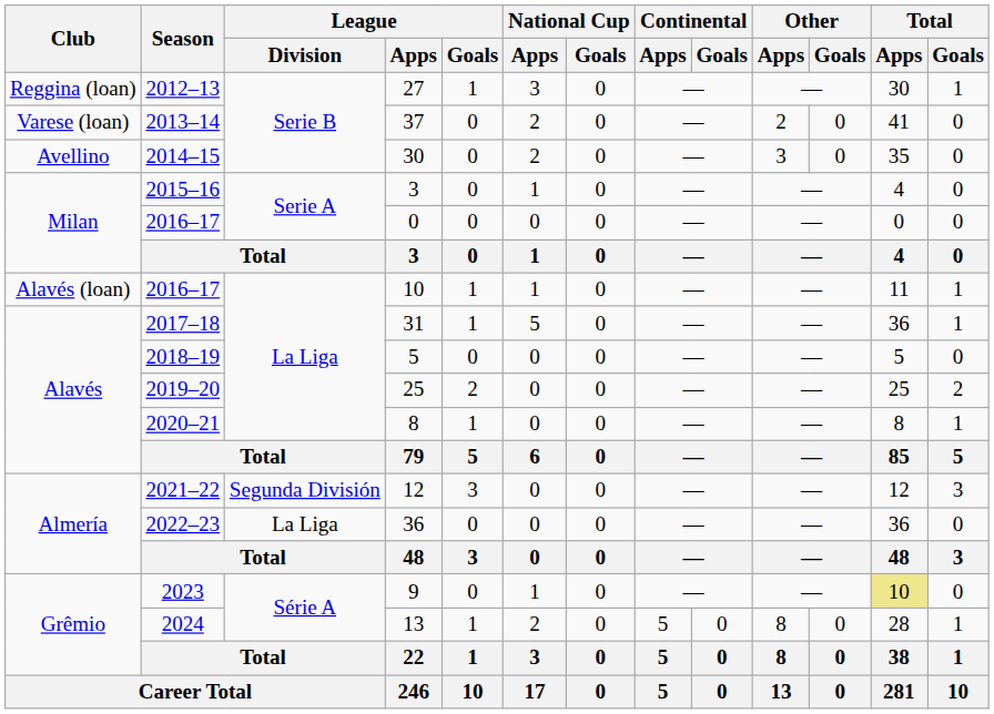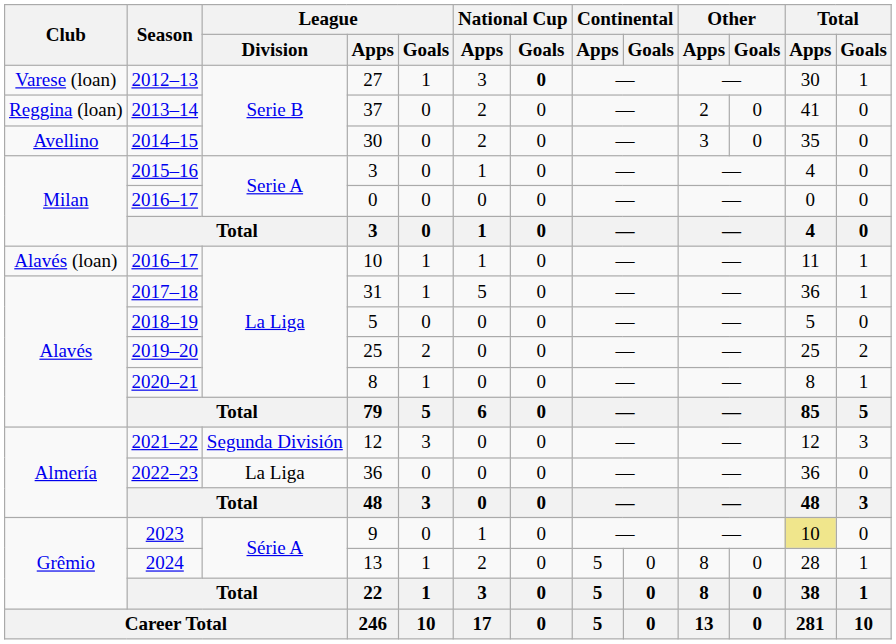 <table class="wikitable" style="text-align: center;">
 <tr>
 <th rowspan="2">Club</th>
 <th rowspan="2">Season</th>
 <th colspan="3">League</th>
 <th colspan="2">National Cup</th>
 <th colspan="2">Continental</th>
 <th colspan="2">Other</th>
 <th colspan="2">Total</th>
 </tr>
 <tr>
 <th>Division</th>
 <th>Apps</th>
 <th>Goals</th>
 <th>Apps</th>
 <th>Goals</th>
 <th>Apps</th>
 <th>Goals</th>
 <th>Apps</th>
 <th>Goals</th>
 <th>Apps</th>
 <th>Goals</th>
 </tr>
 <tr>
-<td rowspan="1"><a href='#'>Reggina</a> (loan)</td>
+<td rowspan="1"><a href='#'>Varese</a> (loan)</td>
 <td><a href='#'>2012–13</a></td>
 <td rowspan="3"><a href='#'>Serie B</a></td>
 <td>27</td>
 <td>1</td>
 <td>3</td>
-<td>0</td>
+<td><strong>0</strong></td>
 <td colspan="2">—</td>
 <td colspan="2">—</td>
 <td>30</td>
 <td>1</td>
 </tr>
 <tr>
-<td rowspan="1"><a href='#'>Varese</a> (loan)</td>
+<td rowspan="1"><a href='#'>Reggina</a> (loan)</td>
 <td><a href='#'>2013–14</a></td>
 <td>37</td>
 <td>0</td>
 <td>2</td>
 <td>0</td>
 <td colspan="2">—</td>
 <td>2</td>
 <td>0</td>
 <td>41</td>
 <td>0</td>
 </tr>
 <tr>
 <td><a href='#'>Avellino</a></td>
 <td><a href='#'>2014–15</a></td>
 <td>30</td>
 <td>0</td>
 <td>2</td>
 <td>0</td>
 <td colspan="2">—</td>
 <td>3</td>
 <td>0</td>
 <td>35</td>
 <td>0</td>
 </tr>
 <tr>
 <td rowspan="3"><a href='#'>Milan</a></td>
 <td><a href='#'>2015–16</a></td>
 <td rowspan="2"><a href='#'>Serie A</a></td>
 <td>3</td>
 <td>0</td>
 <td>1</td>
 <td>0</td>
 <td colspan="2">—</td>
 <td colspan="2">—</td>
 <td>4</td>
 <td>0</td>
 </tr>
 <tr>
 <td><a href='#'>2016–17</a></td>
 <td>0</td>
 <td>0</td>
 <td>0</td>
 <td>0</td>
 <td colspan="2">—</td>
 <td colspan="2">—</td>
 <td>0</td>
 <td>0</td>
 </tr>
 <tr>
 <th colspan="2">Total</th>
 <th>3</th>
 <th>0</th>
 <th>1</th>
 <th>0</th>
 <th colspan="2">—</th>
 <th colspan="2">—</th>
 <th>4</th>
 <th>0</th>
 </tr>
 <tr>
 <td><a href='#'>Alavés</a> (loan)</td>
 <td><a href='#'>2016–17</a></td>
 <td rowspan="5"><a href='#'>La Liga</a></td>
 <td>10</td>
 <td>1</td>
 <td>1</td>
 <td>0</td>
 <td colspan="2">—</td>
 <td colspan="2">—</td>
 <td>11</td>
 <td>1</td>
 </tr>
 <tr>
 <td rowspan="5"><a href='#'>Alavés</a></td>
 <td><a href='#'>2017–18</a></td>
 <td>31</td>
 <td>1</td>
 <td>5</td>
 <td>0</td>
 <td colspan="2">—</td>
 <td colspan="2">—</td>
 <td>36</td>
 <td>1</td>
 </tr>
 <tr>
 <td><a href='#'>2018–19</a></td>
 <td>5</td>
 <td>0</td>
 <td>0</td>
 <td>0</td>
 <td colspan="2">—</td>
 <td colspan="2">—</td>
 <td>5</td>
 <td>0</td>
 </tr>
 <tr>
 <td><a href='#'>2019–20</a></td>
 <td>25</td>
 <td>2</td>
 <td>0</td>
 <td>0</td>
 <td colspan="2">—</td>
 <td colspan="2">—</td>
 <td>25</td>
 <td>2</td>
 </tr>
 <tr>
 <td><a href='#'>2020–21</a></td>
 <td>8</td>
 <td>1</td>
 <td>0</td>
 <td>0</td>
 <td colspan="2">—</td>
 <td colspan="2">—</td>
 <td>8</td>
 <td>1</td>
 </tr>
 <tr>
 <th colspan="2">Total</th>
 <th>79</th>
 <th>5</th>
 <th>6</th>
 <th>0</th>
 <th colspan="2">—</th>
 <th colspan="2">—</th>
 <th>85</th>
 <th>5</th>
 </tr>
 <tr>
 <td rowspan="3"><a href='#'>Almería</a></td>
 <td><a href='#'>2021–22</a></td>
 <td><a href='#'>Segunda División</a></td>
 <td>12</td>
 <td>3</td>
 <td>0</td>
 <td>0</td>
 <td colspan="2">—</td>
 <td colspan="2">—</td>
 <td>12</td>
 <td>3</td>
 </tr>
 <tr>
 <td><a href='#'>2022–23</a></td>
 <td>La Liga</td>
 <td>36</td>
 <td>0</td>
 <td>0</td>
 <td>0</td>
 <td colspan="2">—</td>
 <td colspan="2">—</td>
 <td>36</td>
 <td>0</td>
 </tr>
 <tr>
 <th colspan="2">Total</th>
 <th>48</th>
 <th>3</th>
 <th>0</th>
 <th>0</th>
 <th colspan="2">—</th>
 <th colspan="2">—</th>
 <th>48</th>
 <th>3</th>
 </tr>
 <tr>
 <td rowspan="3"><a href='#'>Grêmio</a></td>
 <td><a href='#'>2023</a></td>
 <td rowspan="2"><a href='#'>Série A</a></td>
 <td>9</td>
 <td>0</td>
 <td>1</td>
 <td>0</td>
 <td colspan="2">—</td>
 <td colspan="2">—</td>
 <td style="background: khaki;">10</td>
 <td>0</td>
 </tr>
 <tr>
 <td><a href='#'>2024</a></td>
 <td>13</td>
 <td>1</td>
 <td>2</td>
 <td>0</td>
 <td>5</td>
 <td>0</td>
 <td>8</td>
 <td>0</td>
 <td>28</td>
 <td>1</td>
 </tr>
 <tr>
 <th colspan="2">Total</th>
 <th>22</th>
 <th>1</th>
 <th>3</th>
 <th>0</th>
 <th>5</th>
 <th>0</th>
 <th>8</th>
 <th>0</th>
 <th>38</th>
 <th>1</th>
 </tr>
 <tr>
 <th colspan="3">Career Total</th>
 <th>246</th>
 <th>10</th>
 <th>17</th>
 <th>0</th>
 <th>5</th>
 <th>0</th>
 <th>13</th>
 <th>0</th>
 <th>281</th>
 <th>10</th>
 </tr>
 </table>
